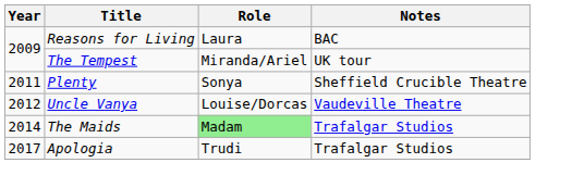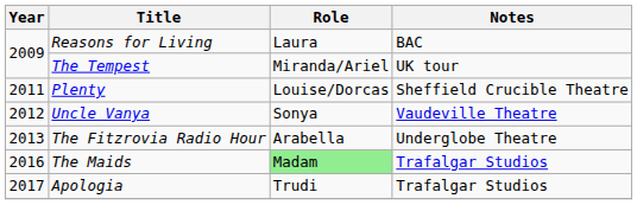 <table class="wikitable">
 <tr>
 <th>Year</th>
 <th>Title</th>
 <th>Role</th>
 <th>Notes</th>
 </tr>
 <tr>
 <td rowspan="2">2009</td>
 <td><em>Reasons for Living</em></td>
 <td>Laura</td>
 <td>BAC</td>
 </tr>
 <tr>
 <td><em><a href='#'>The Tempest</a></em></td>
 <td>Miranda/Ariel</td>
 <td>UK tour</td>
 </tr>
 <tr>
 <td>2011</td>
 <td><em><a href='#'>Plenty</a></em></td>
-<td>Sonya</td>
+<td>Louise/Dorcas</td>
 <td>Sheffield Crucible Theatre</td>
 </tr>
 <tr>
 <td>2012</td>
 <td><em><a href='#'>Uncle Vanya</a></em></td>
-<td>Louise/Dorcas</td>
+<td>Sonya</td>
 <td><a href='#'>Vaudeville Theatre</a></td>
 </tr>
 <tr>
-<td>2014</td>
+<td>2013</td>
+<td><em>The Fitzrovia Radio Hour</em></td>
+<td>Arabella</td>
+<td>Underglobe Theatre</td>
+</tr>
+<tr>
+<td>2016</td>
 <td><em>The Maids</em></td>
 <td style="background: lightgreen;">Madam</td>
 <td><a href='#'>Trafalgar Studios</a></td>
 </tr>
 <tr>
 <td>2017</td>
 <td><em>Apologia</em></td>
 <td>Trudi</td>
 <td>Trafalgar Studios</td>
 </tr>
 <tr>
 </tr>
 </table>
